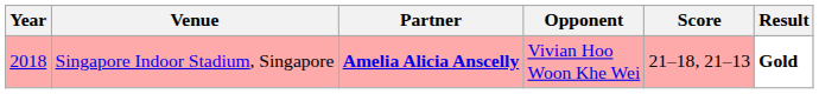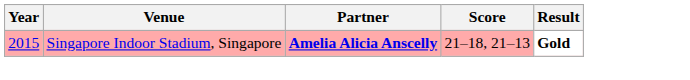 <table class="sortable wikitable" style="font-size: 90%;">
 <tr>
 <th>Year</th>
 <th>Venue</th>
 <th>Partner</th>
-<th>Opponent</th>
 <th>Score</th>
 <th>Result</th>
 </tr>
 <tr style="background:#FFAAAA">
-<td align="center"><a href='#'>2018</a></td>
+<td align="center"><a href='#'>2015</a></td>
 <td align="left"><a href='#'>Singapore Indoor Stadium</a>, Singapore</td>
 <td align="left"><strong> <a href='#'>Amelia Alicia Anscelly</a></strong></td>
-<td align="left"> <a href='#'>Vivian Hoo</a><br> <a href='#'>Woon Khe Wei</a></td>
 <td align="left">21–18, 21–13</td>
 <td style="text-align:left; background:white"> <strong>Gold</strong></td>
 </tr>
 </table>
